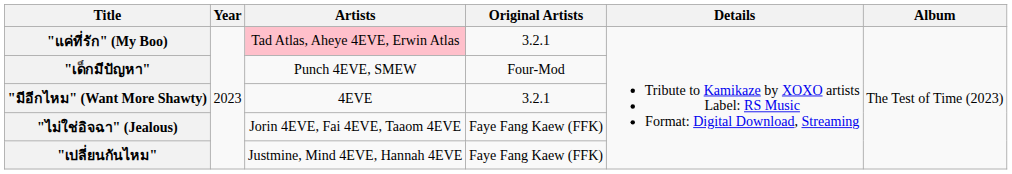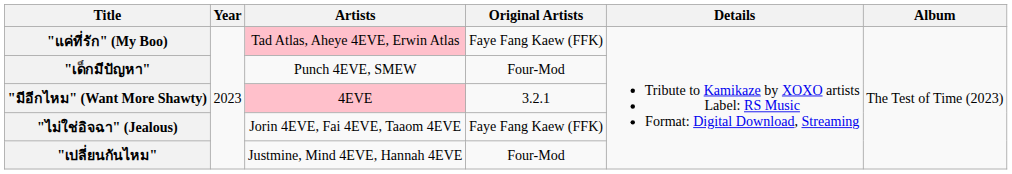 <table class="wikitable plainrowheaders" style="text-align:center;">
 <tr>
 <th>Title</th>
 <th>Year</th>
 <th>Artists</th>
 <th>Original Artists</th>
 <th>Details</th>
 <th>Album</th>
 </tr>
 <tr>
 <th scope="row">"แค่ที่รัก" (My Boo)</th>
 <td rowspan="5">2023</td>
 <td style="background: pink;">Tad Atlas, Aheye 4EVE, Erwin Atlas</td>
-<td>3.2.1</td>
+<td>Faye Fang Kaew (FFK)</td>
 <td rowspan="5"><br><ul><li>Tribute to <a href='#'>Kamikaze</a> by <a href='#'>XOXO</a> artists</li><li>Label: <a href='#'>RS Music</a></li><li>Format: <a href='#'>Digital Download</a>, <a href='#'>Streaming</a></li></ul></td>
 <td rowspan="5">The Test of Time (2023)</td>
 </tr>
 <tr>
 <th scope="row">"เด็กมีปัญหา"</th>
 <td>Punch 4EVE, SMEW</td>
 <td>Four-Mod</td>
 </tr>
 <tr>
 <th scope="row">"มีอีกไหม" (Want More Shawty)</th>
-<td>4EVE</td>
+<td style="background: pink;">4EVE</td>
 <td>3.2.1</td>
 </tr>
 <tr>
 <th scope="row">"ไม่ใช่อิจฉา" (Jealous)</th>
 <td>Jorin 4EVE, Fai 4EVE, Taaom 4EVE</td>
 <td>Faye Fang Kaew (FFK)</td>
 </tr>
 <tr>
 <th scope="row">"เปลี่ยนกันไหม"</th>
 <td>Justmine, Mind 4EVE, Hannah 4EVE</td>
-<td>Faye Fang Kaew (FFK)</td>
+<td>Four-Mod</td>
 </tr>
 </table>
